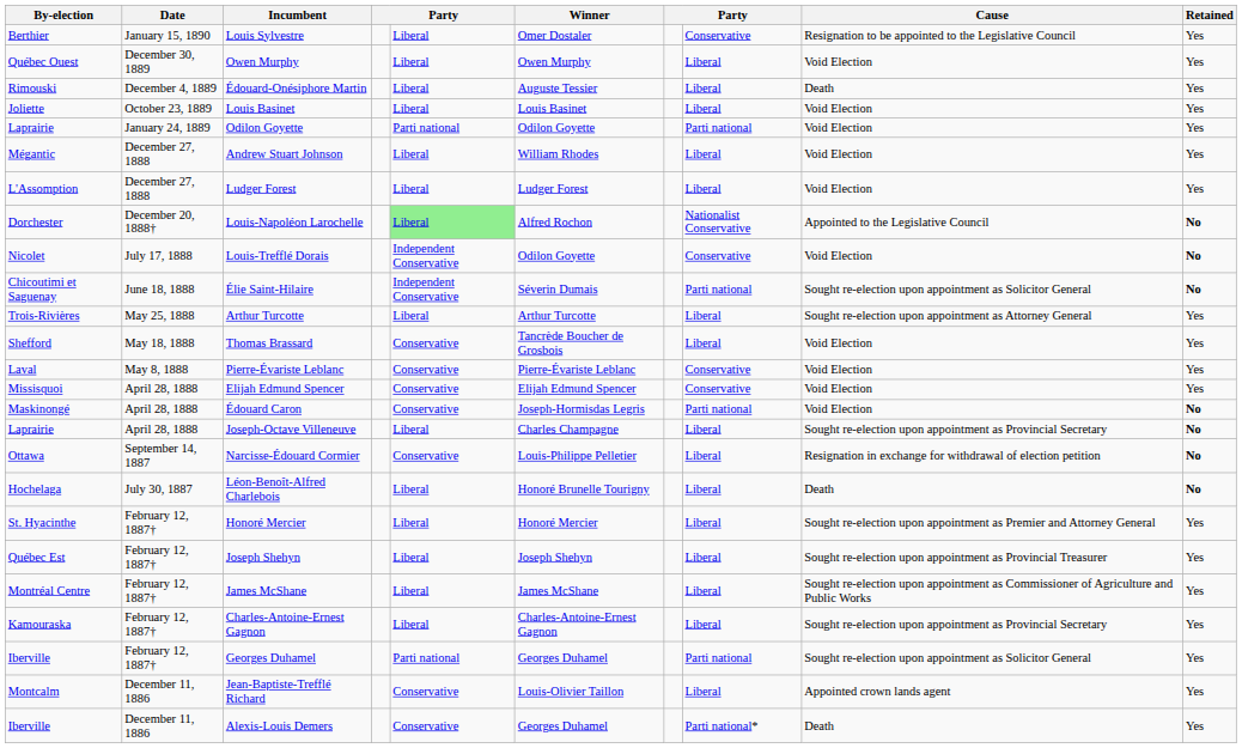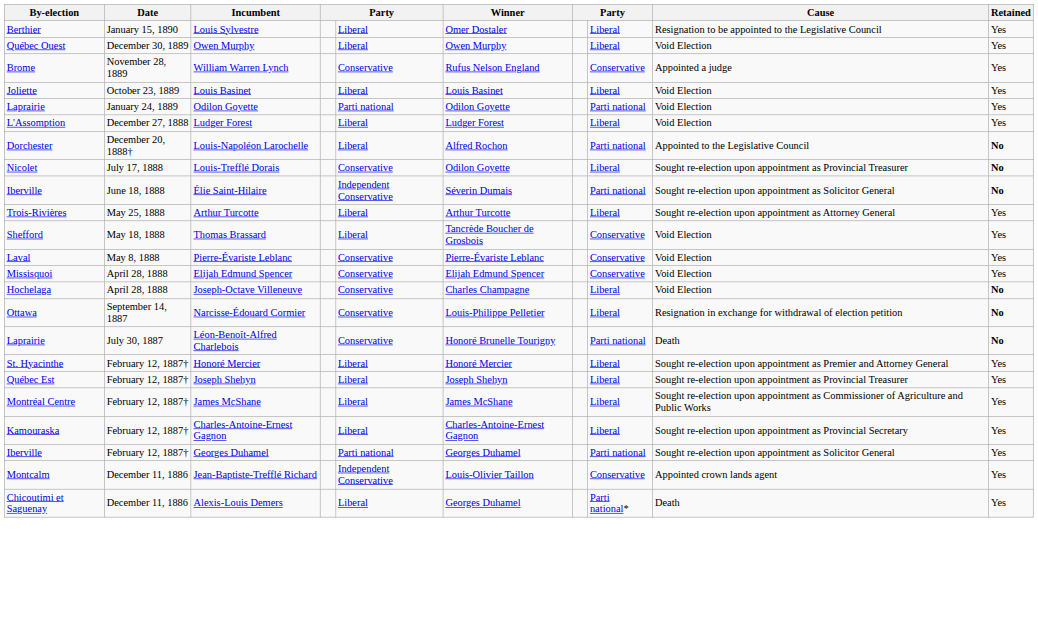 <table class=wikitable style="width:100%">
 <tr>
 <th>By-election</th>
 <th>Date</th>
 <th>Incumbent</th>
 <th colspan=2>Party</th>
 <th>Winner</th>
 <th colspan=2>Party</th>
 <th>Cause</th>
 <th>Retained</th>
 </tr>
 <tr>
 <td><a href='#'>Berthier</a></td>
 <td>January 15, 1890</td>
 <td><a href='#'>Louis Sylvestre</a></td>
 <td>    </td>
 <td><a href='#'>Liberal</a></td>
 <td><a href='#'>Omer Dostaler</a></td>
 <td>    </td>
-<td><a href='#'>Conservative</a></td>
+<td><a href='#'>Liberal</a></td>
 <td>Resignation to be appointed to the Legislative Council</td>
 <td>Yes</td>
 </tr>
 <tr>
 <td><a href='#'>Québec Ouest</a></td>
 <td>December 30, 1889</td>
 <td><a href='#'>Owen Murphy</a></td>
 <td>    </td>
 <td><a href='#'>Liberal</a></td>
 <td><a href='#'>Owen Murphy</a></td>
 <td>    </td>
 <td><a href='#'>Liberal</a></td>
 <td>Void Election</td>
 <td>Yes</td>
 </tr>
 <tr>
-<td><a href='#'>Rimouski</a></td>
-<td>December 4, 1889</td>
-<td><a href='#'>Édouard-Onésiphore Martin</a></td>
+<td><a href='#'>Brome</a></td>
+<td>November 28, 1889</td>
+<td><a href='#'>William Warren Lynch</a></td>
 <td>    </td>
-<td><a href='#'>Liberal</a></td>
-<td><a href='#'>Auguste Tessier</a></td>
+<td><a href='#'>Conservative</a></td>
+<td><a href='#'>Rufus Nelson England</a></td>
 <td>    </td>
-<td><a href='#'>Liberal</a></td>
-<td>Death</td>
+<td><a href='#'>Conservative</a></td>
+<td>Appointed a judge</td>
 <td>Yes</td>
 </tr>
 <tr>
 <td><a href='#'>Joliette</a></td>
 <td>October 23, 1889</td>
 <td><a href='#'>Louis Basinet</a></td>
 <td>    </td>
 <td><a href='#'>Liberal</a></td>
 <td><a href='#'>Louis Basinet</a></td>
 <td>    </td>
 <td><a href='#'>Liberal</a></td>
 <td>Void Election</td>
 <td>Yes</td>
 </tr>
 <tr>
 <td><a href='#'>Laprairie</a></td>
 <td>January 24, 1889</td>
 <td><a href='#'>Odilon Goyette</a></td>
 <td></td>
 <td><a href='#'>Parti national</a></td>
 <td><a href='#'>Odilon Goyette</a></td>
 <td></td>
 <td><a href='#'>Parti national</a></td>
 <td>Void Election</td>
 <td>Yes</td>
 </tr>
 <tr>
-<td><a href='#'>Mégantic</a></td>
-<td>December 27, 1888</td>
-<td><a href='#'>Andrew Stuart Johnson</a></td>
-<td>    </td>
-<td><a href='#'>Liberal</a></td>
-<td><a href='#'>William Rhodes</a></td>
-<td>    </td>
-<td><a href='#'>Liberal</a></td>
-<td>Void Election</td>
-<td>Yes</td>
-</tr>
-<tr>
 <td><a href='#'>L'Assomption</a></td>
 <td>December 27, 1888</td>
 <td><a href='#'>Ludger Forest</a></td>
 <td>    </td>
 <td><a href='#'>Liberal</a></td>
 <td><a href='#'>Ludger Forest</a></td>
 <td>    </td>
 <td><a href='#'>Liberal</a></td>
 <td>Void Election</td>
 <td>Yes</td>
 </tr>
 <tr>
 <td><a href='#'>Dorchester</a></td>
 <td>December 20, 1888†</td>
 <td><a href='#'>Louis-Napoléon Larochelle</a></td>
 <td>    </td>
-<td style="background: lightgreen;"><a href='#'>Liberal</a></td>
+<td><a href='#'>Liberal</a></td>
 <td><a href='#'>Alfred Rochon</a></td>
 <td>    </td>
-<td><a href='#'>Nationalist Conservative</a></td>
+<td><a href='#'>Parti national</a></td>
 <td>Appointed to the Legislative Council</td>
 <td><strong>No</strong></td>
 </tr>
 <tr>
 <td><a href='#'>Nicolet</a></td>
 <td>July 17, 1888</td>
 <td><a href='#'>Louis-Trefflé Dorais</a></td>
 <td>    </td>
-<td><a href='#'>Independent Conservative</a></td>
+<td><a href='#'>Conservative</a></td>
 <td><a href='#'>Odilon Goyette</a></td>
 <td>    </td>
-<td><a href='#'>Conservative</a></td>
-<td>Void Election</td>
+<td><a href='#'>Liberal</a></td>
+<td>Sought re-election upon appointment as Provincial Treasurer</td>
 <td><strong>No</strong></td>
 </tr>
 <tr>
-<td><a href='#'>Chicoutimi et Saguenay</a></td>
+<td><a href='#'>Iberville</a></td>
 <td>June 18, 1888</td>
 <td><a href='#'>Élie Saint-Hilaire</a></td>
 <td>    </td>
 <td><a href='#'>Independent Conservative</a></td>
 <td><a href='#'>Séverin Dumais</a></td>
 <td></td>
 <td><a href='#'>Parti national</a></td>
 <td>Sought re-election upon appointment as Solicitor General</td>
 <td><strong>No</strong></td>
 </tr>
 <tr>
 <td><a href='#'>Trois-Rivières</a></td>
 <td>May 25, 1888</td>
 <td><a href='#'>Arthur Turcotte</a></td>
 <td>    </td>
 <td><a href='#'>Liberal</a></td>
 <td><a href='#'>Arthur Turcotte</a></td>
 <td>    </td>
 <td><a href='#'>Liberal</a></td>
 <td>Sought re-election upon appointment as Attorney General</td>
 <td>Yes</td>
 </tr>
 <tr>
 <td><a href='#'>Shefford</a></td>
 <td>May 18, 1888</td>
 <td><a href='#'>Thomas Brassard</a></td>
 <td>    </td>
-<td><a href='#'>Conservative</a></td>
+<td><a href='#'>Liberal</a></td>
 <td><a href='#'>Tancrède Boucher de Grosbois</a></td>
 <td>    </td>
-<td><a href='#'>Liberal</a></td>
+<td><a href='#'>Conservative</a></td>
 <td>Void Election</td>
 <td>Yes</td>
 </tr>
 <tr>
 <td><a href='#'>Laval</a></td>
 <td>May 8, 1888</td>
 <td><a href='#'>Pierre-Évariste Leblanc</a></td>
 <td>    </td>
 <td><a href='#'>Conservative</a></td>
 <td><a href='#'>Pierre-Évariste Leblanc</a></td>
 <td>    </td>
 <td><a href='#'>Conservative</a></td>
 <td>Void Election</td>
 <td>Yes</td>
 </tr>
 <tr>
 <td><a href='#'>Missisquoi</a></td>
 <td>April 28, 1888</td>
 <td><a href='#'>Elijah Edmund Spencer</a></td>
 <td>    </td>
 <td><a href='#'>Conservative</a></td>
 <td><a href='#'>Elijah Edmund Spencer</a></td>
 <td>    </td>
 <td><a href='#'>Conservative</a></td>
 <td>Void Election</td>
 <td>Yes</td>
 </tr>
 <tr>
-<td><a href='#'>Maskinongé</a></td>
-<td>April 28, 1888</td>
-<td><a href='#'>Édouard Caron</a></td>
-<td>    </td>
-<td><a href='#'>Conservative</a></td>
-<td><a href='#'>Joseph-Hormisdas Legris</a></td>
-<td></td>
-<td><a href='#'>Parti national</a></td>
-<td>Void Election</td>
-<td><strong>No</strong></td>
-</tr>
-<tr>
-<td><a href='#'>Laprairie</a></td>
+<td><a href='#'>Hochelaga</a></td>
 <td>April 28, 1888</td>
 <td><a href='#'>Joseph-Octave Villeneuve</a></td>
 <td>    </td>
-<td><a href='#'>Liberal</a></td>
+<td><a href='#'>Conservative</a></td>
 <td><a href='#'>Charles Champagne</a></td>
 <td>    </td>
 <td><a href='#'>Liberal</a></td>
-<td>Sought re-election upon appointment as Provincial Secretary</td>
+<td>Void Election</td>
 <td><strong>No</strong></td>
 </tr>
 <tr>
 <td><a href='#'>Ottawa</a></td>
 <td>September 14, 1887</td>
 <td><a href='#'>Narcisse-Édouard Cormier</a></td>
 <td>    </td>
 <td><a href='#'>Conservative</a></td>
 <td><a href='#'>Louis-Philippe Pelletier</a></td>
 <td>    </td>
 <td><a href='#'>Liberal</a></td>
 <td>Resignation in exchange for withdrawal of election petition</td>
 <td><strong>No</strong></td>
 </tr>
 <tr>
-<td><a href='#'>Hochelaga</a></td>
+<td><a href='#'>Laprairie</a></td>
 <td>July 30, 1887</td>
 <td><a href='#'>Léon-Benoît-Alfred Charlebois</a></td>
 <td>    </td>
-<td><a href='#'>Liberal</a></td>
+<td><a href='#'>Conservative</a></td>
 <td><a href='#'>Honoré Brunelle Tourigny</a></td>
 <td></td>
-<td><a href='#'>Liberal</a></td>
+<td><a href='#'>Parti national</a></td>
 <td>Death</td>
 <td><strong>No</strong></td>
 </tr>
 <tr>
 <td><a href='#'>St. Hyacinthe</a></td>
 <td>February 12, 1887†</td>
 <td><a href='#'>Honoré Mercier</a></td>
 <td>    </td>
 <td><a href='#'>Liberal</a></td>
 <td><a href='#'>Honoré Mercier</a></td>
 <td>    </td>
 <td><a href='#'>Liberal</a></td>
 <td>Sought re-election upon appointment as Premier and Attorney General</td>
 <td>Yes</td>
 </tr>
 <tr>
 <td><a href='#'>Québec Est</a></td>
 <td>February 12, 1887†</td>
 <td><a href='#'>Joseph Shehyn</a></td>
 <td>    </td>
 <td><a href='#'>Liberal</a></td>
 <td><a href='#'>Joseph Shehyn</a></td>
 <td>    </td>
 <td><a href='#'>Liberal</a></td>
 <td>Sought re-election upon appointment as Provincial Treasurer</td>
 <td>Yes</td>
 </tr>
 <tr>
 <td><a href='#'>Montréal Centre</a></td>
 <td>February 12, 1887†</td>
 <td><a href='#'>James McShane</a></td>
 <td>    </td>
 <td><a href='#'>Liberal</a></td>
 <td><a href='#'>James McShane</a></td>
 <td>    </td>
 <td><a href='#'>Liberal</a></td>
 <td>Sought re-election upon appointment as Commissioner of Agriculture and Public Works</td>
 <td>Yes</td>
 </tr>
 <tr>
 <td><a href='#'>Kamouraska</a></td>
 <td>February 12, 1887†</td>
 <td><a href='#'>Charles-Antoine-Ernest Gagnon</a></td>
 <td>    </td>
 <td><a href='#'>Liberal</a></td>
 <td><a href='#'>Charles-Antoine-Ernest Gagnon</a></td>
 <td>    </td>
 <td><a href='#'>Liberal</a></td>
 <td>Sought re-election upon appointment as Provincial Secretary</td>
 <td>Yes</td>
 </tr>
 <tr>
 <td><a href='#'>Iberville</a></td>
 <td>February 12, 1887†</td>
 <td><a href='#'>Georges Duhamel</a></td>
 <td></td>
 <td><a href='#'>Parti national</a></td>
 <td><a href='#'>Georges Duhamel</a></td>
 <td></td>
 <td><a href='#'>Parti national</a></td>
 <td>Sought re-election upon appointment as Solicitor General</td>
 <td>Yes</td>
 </tr>
 <tr>
 <td><a href='#'>Montcalm</a></td>
 <td>December 11, 1886</td>
 <td><a href='#'>Jean-Baptiste-Trefflé Richard</a></td>
 <td>    </td>
-<td><a href='#'>Conservative</a></td>
+<td><a href='#'>Independent Conservative</a></td>
 <td><a href='#'>Louis-Olivier Taillon</a></td>
 <td>    </td>
-<td><a href='#'>Liberal</a></td>
+<td><a href='#'>Conservative</a></td>
 <td>Appointed crown lands agent</td>
 <td>Yes</td>
 </tr>
 <tr>
-<td><a href='#'>Iberville</a></td>
+<td><a href='#'>Chicoutimi et Saguenay</a></td>
 <td>December 11, 1886</td>
 <td><a href='#'>Alexis-Louis Demers</a></td>
 <td>    </td>
-<td><a href='#'>Conservative</a></td>
+<td><a href='#'>Liberal</a></td>
 <td><a href='#'>Georges Duhamel</a></td>
 <td></td>
 <td><a href='#'>Parti national</a>*</td>
 <td>Death</td>
 <td>Yes</td>
 </tr>
 </table>
